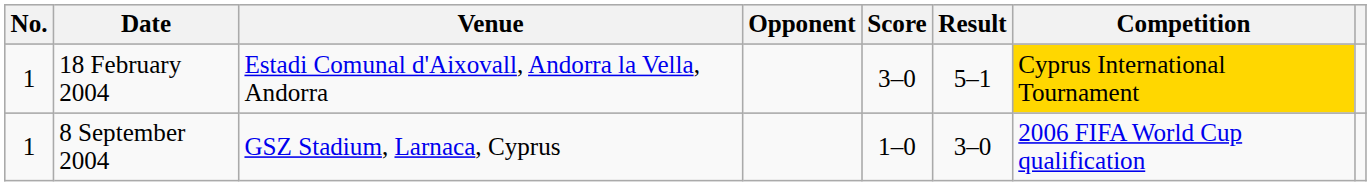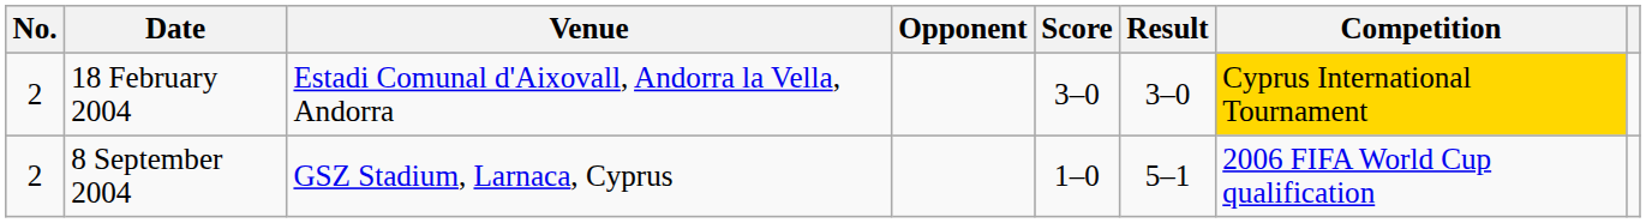 <table class="wikitable sortable">
 <tr>
 <th scope="col">No.</th>
 <th scope="col">Date</th>
 <th scope="col">Venue</th>
 <th scope="col">Opponent</th>
 <th scope="col">Score</th>
 <th scope="col">Result</th>
 <th scope="col">Competition</th>
 <th scope="col" class="unsortable"></th>
 </tr>
 <tr>
-<td align="center">1</td>
+<td align="center">2</td>
 <td>18 February 2004</td>
 <td><a href='#'>Estadi Comunal d'Aixovall</a>, <a href='#'>Andorra la Vella</a>, Andorra</td>
 <td></td>
 <td align="center">3–0</td>
-<td align="center">5–1</td>
+<td align="center">3–0</td>
 <td style="background: gold;">Cyprus International Tournament</td>
 <td></td>
 </tr>
 <tr>
-<td align="center">1</td>
+<td align="center">2</td>
 <td>8 September 2004</td>
 <td><a href='#'>GSZ Stadium</a>, <a href='#'>Larnaca</a>, Cyprus</td>
 <td></td>
 <td align="center">1–0</td>
-<td align="center">3–0</td>
+<td align="center">5–1</td>
 <td><a href='#'>2006 FIFA World Cup qualification</a></td>
 <td></td>
 </tr>
 </table>
